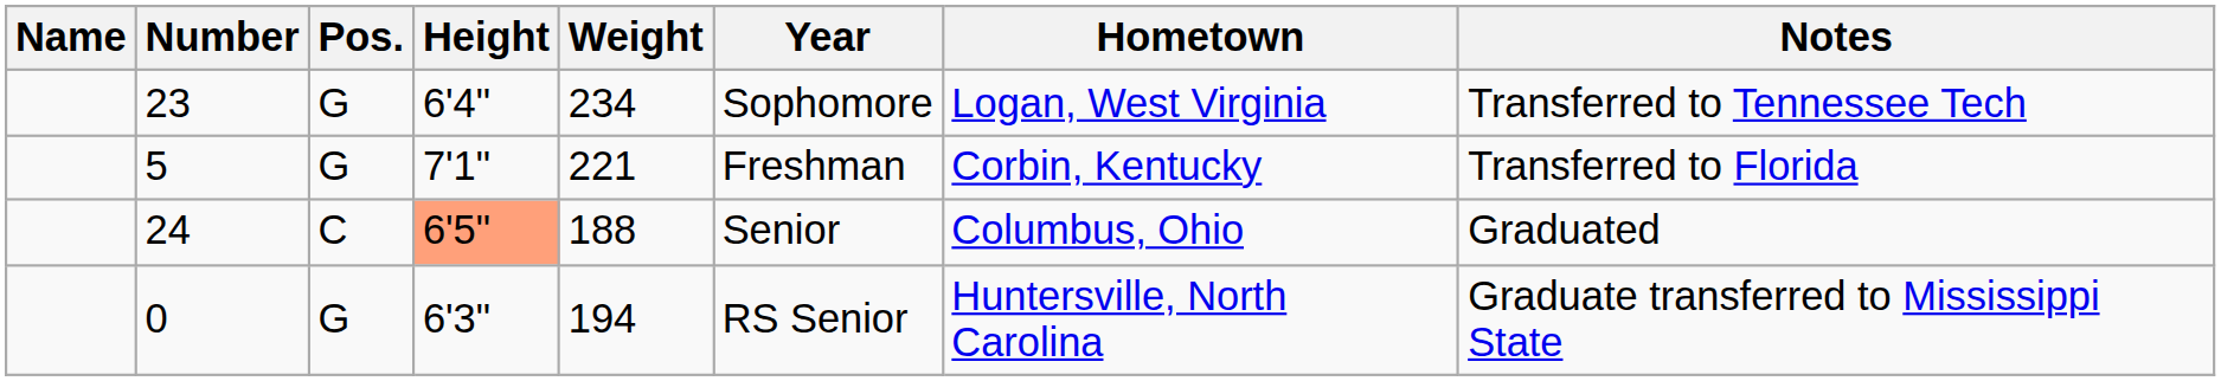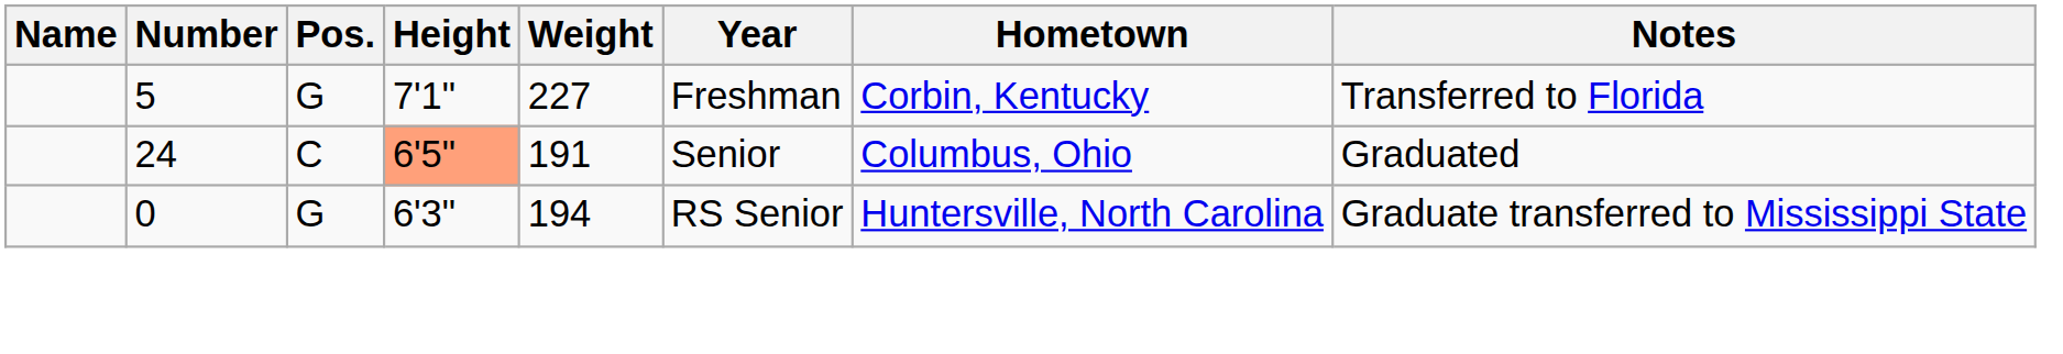 <table class="wikitable sortable" border="1">
 <tr>
 <th>Name</th>
 <th>Number</th>
 <th>Pos.</th>
 <th>Height</th>
 <th>Weight</th>
 <th>Year</th>
 <th>Hometown</th>
 <th class="unsortable">Notes</th>
 </tr>
 <tr>
 <td></td>
-<td>23</td>
-<td>G</td>
-<td>6'4"</td>
-<td>234</td>
-<td>Sophomore</td>
-<td><a href='#'>Logan, West Virginia</a></td>
-<td>Transferred to <a href='#'>Tennessee Tech</a></td>
-</tr>
-<tr>
-<td></td>
 <td>5</td>
 <td>G</td>
 <td>7'1"</td>
-<td>221</td>
+<td>227</td>
 <td>Freshman</td>
 <td><a href='#'>Corbin, Kentucky</a></td>
 <td>Transferred to <a href='#'>Florida</a></td>
 </tr>
 <tr>
 <td></td>
 <td>24</td>
 <td>C</td>
 <td style="background: lightsalmon;">6'5"</td>
-<td>188</td>
+<td>191</td>
 <td>Senior</td>
 <td><a href='#'>Columbus, Ohio</a></td>
 <td>Graduated</td>
 </tr>
 <tr>
 <td></td>
 <td>0</td>
 <td>G</td>
 <td>6'3"</td>
 <td>194</td>
 <td>RS Senior</td>
 <td><a href='#'>Huntersville, North Carolina</a></td>
 <td>Graduate transferred to <a href='#'>Mississippi State</a></td>
 </tr>
 </table>
